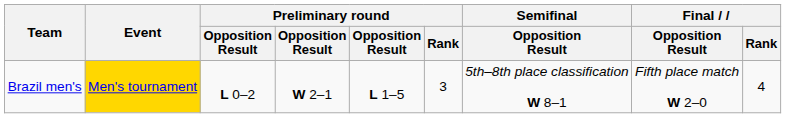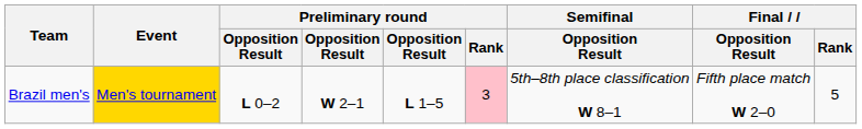 <table class="wikitable" style="font-size:90%;text-align:center">
 <tr>
 <th rowspan=2>Team</th>
 <th rowspan=2>Event</th>
 <th colspan=4>Preliminary round</th>
 <th>Semifinal</th>
 <th colspan=2>Final /  / </th>
 </tr>
 <tr style=font-size:95%>
 <th>Opposition<br>Result</th>
 <th>Opposition<br>Result</th>
 <th>Opposition<br>Result</th>
 <th>Rank</th>
 <th>Opposition<br>Result</th>
 <th>Opposition<br>Result</th>
 <th>Rank</th>
 </tr>
 <tr>
 <td style="text-align:left"><a href='#'>Brazil men's</a></td>
 <td style="background: gold; text-align:left"><a href='#'>Men's tournament</a></td>
 <td><br><strong>L</strong> 0–2</td>
 <td><br><strong>W</strong> 2–1</td>
 <td><br><strong>L</strong> 1–5</td>
-<td>3</td>
+<td style="background: pink;">3</td>
 <td><em>5th–8th place classification</em><br><br><strong>W</strong> 8–1</td>
 <td><em>Fifth place match</em><br><br><strong>W</strong> 2–0</td>
-<td>4</td>
+<td>5</td>
 </tr>
 </table>
